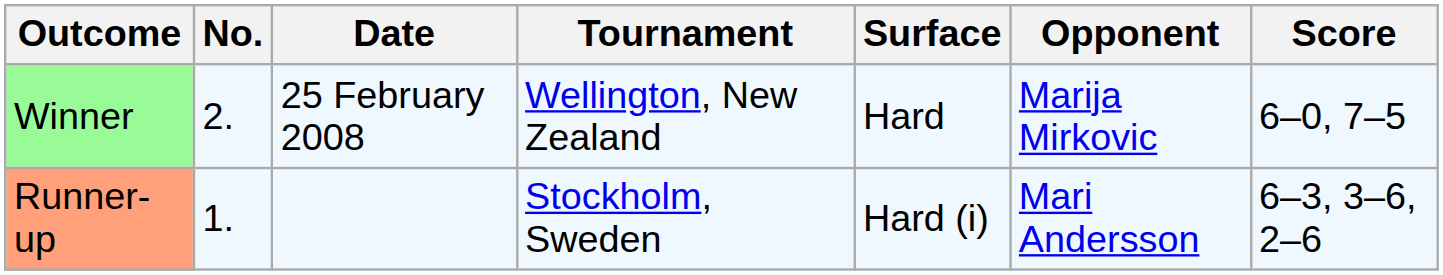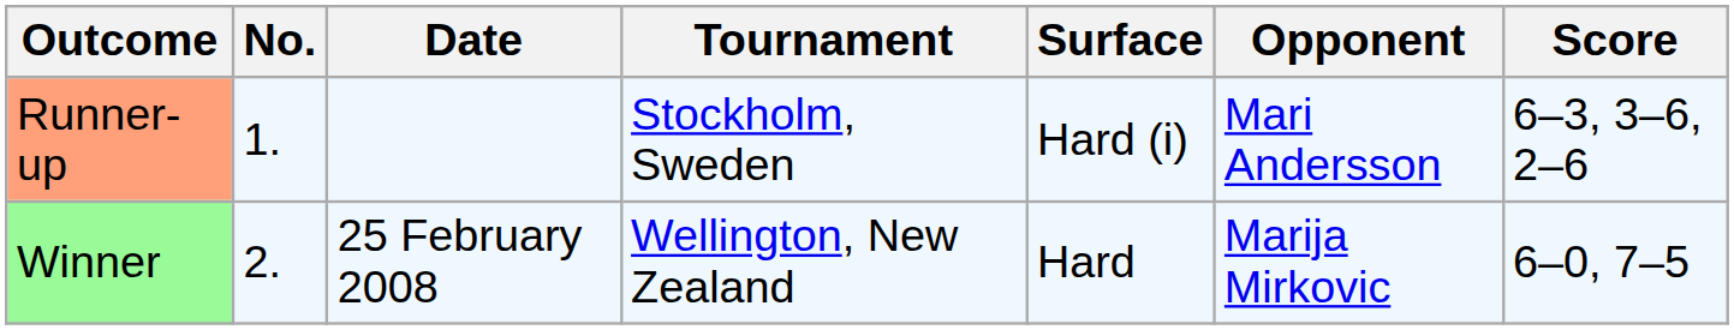 <table class=wikitable>
 <tr>
 <th>Outcome</th>
 <th>No.</th>
 <th>Date</th>
 <th>Tournament</th>
 <th>Surface</th>
 <th>Opponent</th>
 <th>Score</th>
 </tr>
 <tr style="background:#f0f8ff;">
+<td bgcolor="FFA07A">Runner-up</td>
+<td>1.</td>
+<td></td>
+<td><a href='#'>Stockholm</a>, Sweden</td>
+<td>Hard (i)</td>
+<td> <a href='#'>Mari Andersson</a></td>
+<td>6–3, 3–6, 2–6</td>
+</tr>
+<tr style="background:#f0f8ff;">
 <td bgcolor=98FB98>Winner</td>
 <td>2.</td>
 <td>25 February 2008</td>
 <td><a href='#'>Wellington</a>, New Zealand</td>
 <td>Hard</td>
 <td> <a href='#'>Marija Mirkovic</a></td>
 <td>6–0, 7–5</td>
 </tr>
-<tr style="background:#f0f8ff;">
-<td bgcolor="FFA07A">Runner-up</td>
-<td>1.</td>
-<td></td>
-<td><a href='#'>Stockholm</a>, Sweden</td>
-<td>Hard (i)</td>
-<td> <a href='#'>Mari Andersson</a></td>
-<td>6–3, 3–6, 2–6</td>
-</tr>
 </table>
